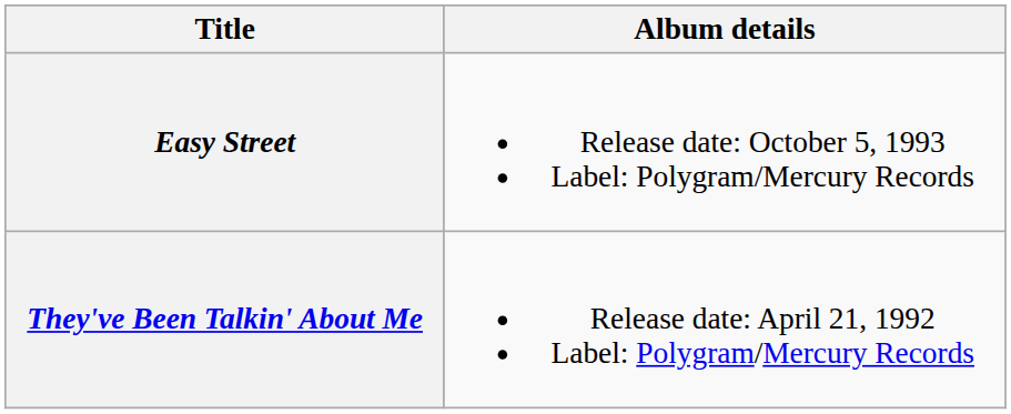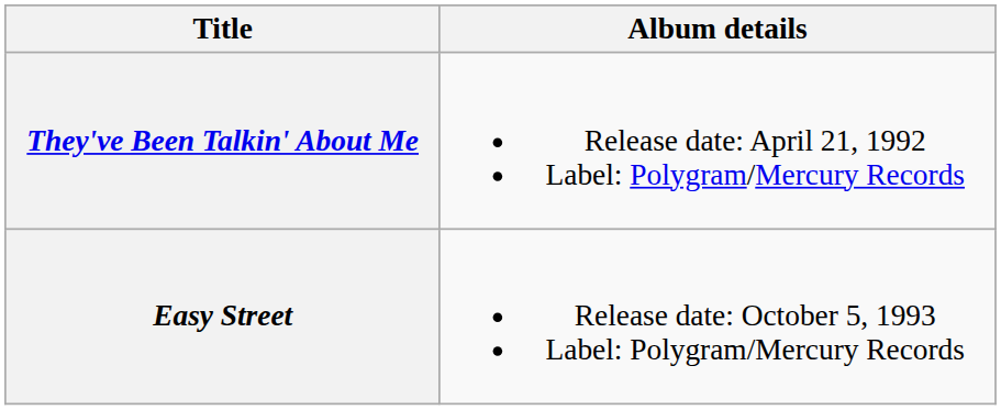 <table class="wikitable plainrowheaders" style="text-align:center;">
 <tr>
 <th style="width:14em;">Title</th>
 <th style="width:18em;">Album details</th>
 </tr>
 <tr>
+<th scope="row"><em><a href='#'>They've Been Talkin' About Me</a></em></th>
+<td><br><ul><li>Release date: April 21, 1992</li><li>Label: <a href='#'>Polygram</a>/<a href='#'>Mercury Records</a></li></ul></td>
+</tr>
+<tr>
 <th scope="row"><em>Easy Street</em></th>
 <td><br><ul><li>Release date: October 5, 1993</li><li>Label: Polygram/Mercury Records</li></ul></td>
 </tr>
-<tr>
-<th scope="row"><em><a href='#'>They've Been Talkin' About Me</a></em></th>
-<td><br><ul><li>Release date: April 21, 1992</li><li>Label: <a href='#'>Polygram</a>/<a href='#'>Mercury Records</a></li></ul></td>
-</tr>
 </table>
